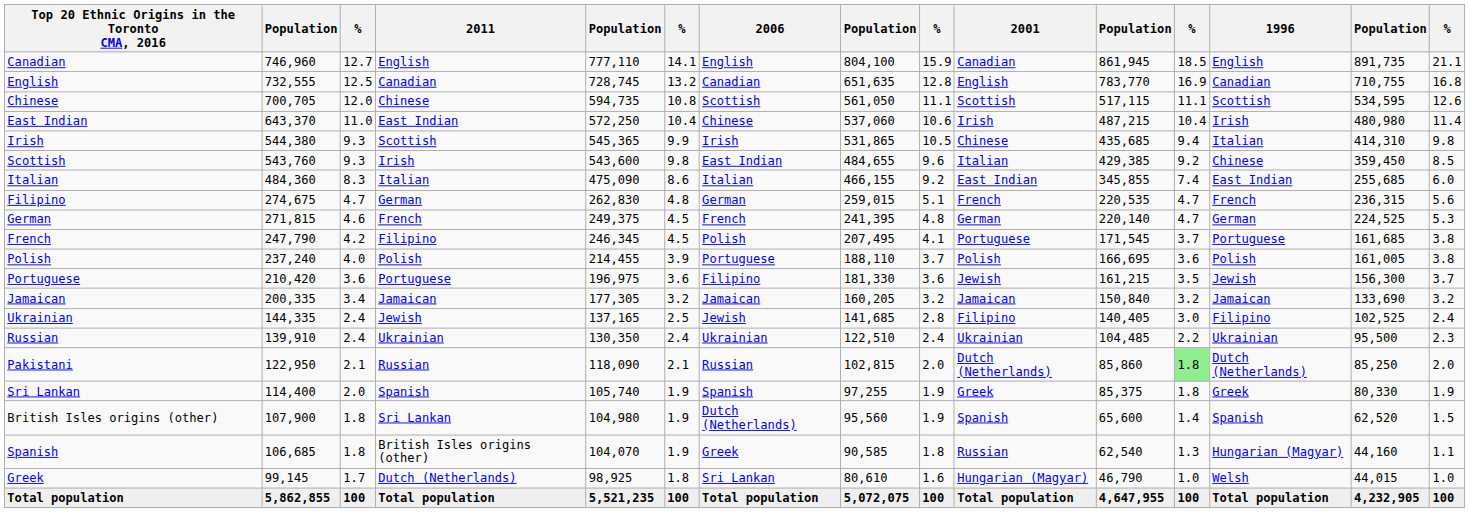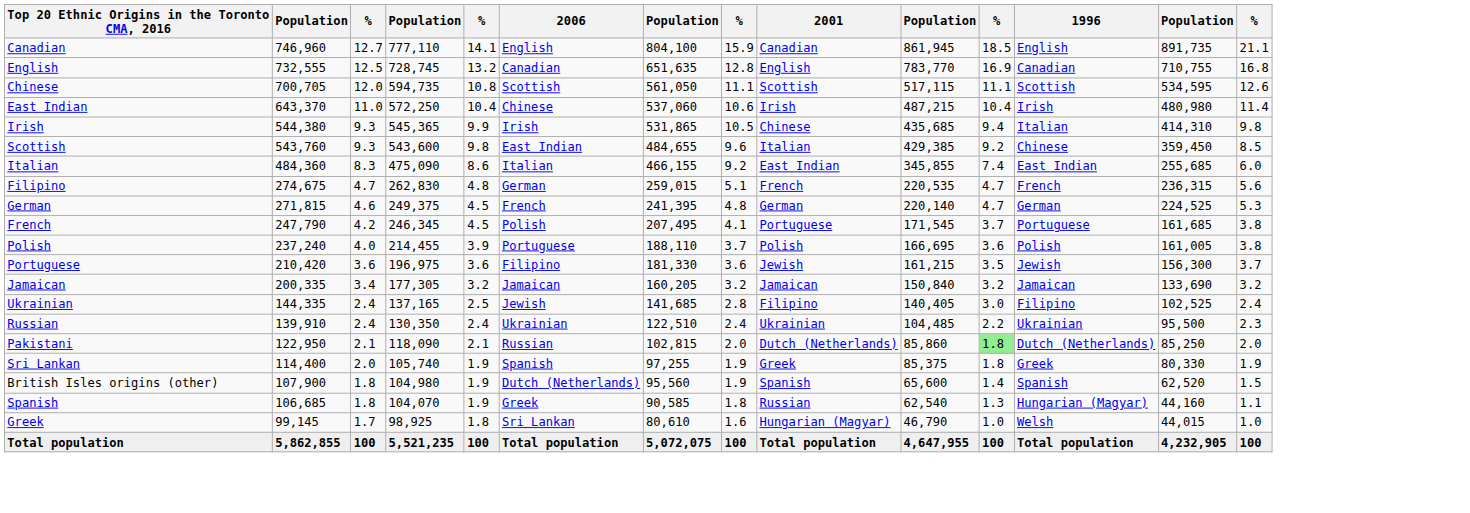 <table class="wikitable">
 <tr>
 <th>Top 20 Ethnic Origins in the Toronto<br><a href='#'>CMA</a>, 2016</th>
 <th>Population</th>
 <th>%</th>
-<th>2011</th>
 <th>Population</th>
 <th>%</th>
 <th>2006</th>
 <th>Population</th>
 <th>%</th>
 <th>2001</th>
 <th>Population</th>
 <th>%</th>
 <th>1996</th>
 <th>Population</th>
 <th>%</th>
 </tr>
 <tr>
 <td> <a href='#'>Canadian</a></td>
 <td>746,960</td>
 <td>12.7</td>
-<td><a href='#'>English</a></td>
 <td>777,110</td>
 <td>14.1</td>
 <td><a href='#'>English</a></td>
 <td>804,100</td>
 <td>15.9</td>
 <td><a href='#'>Canadian</a></td>
 <td>861,945</td>
 <td>18.5</td>
 <td><a href='#'>English</a></td>
 <td>891,735</td>
 <td>21.1</td>
 </tr>
 <tr>
 <td> <a href='#'>English</a></td>
 <td>732,555</td>
 <td>12.5</td>
-<td><a href='#'>Canadian</a></td>
 <td>728,745</td>
 <td>13.2</td>
 <td><a href='#'>Canadian</a></td>
 <td>651,635</td>
 <td>12.8</td>
 <td><a href='#'>English</a></td>
 <td>783,770</td>
 <td>16.9</td>
 <td><a href='#'>Canadian</a></td>
 <td>710,755</td>
 <td>16.8</td>
 </tr>
 <tr>
 <td> <a href='#'>Chinese</a></td>
 <td>700,705</td>
 <td>12.0</td>
-<td><a href='#'>Chinese</a></td>
 <td>594,735</td>
 <td>10.8</td>
 <td><a href='#'>Scottish</a></td>
 <td>561,050</td>
 <td>11.1</td>
 <td><a href='#'>Scottish</a></td>
 <td>517,115</td>
 <td>11.1</td>
 <td><a href='#'>Scottish</a></td>
 <td>534,595</td>
 <td>12.6</td>
 </tr>
 <tr>
 <td> <a href='#'>East Indian</a></td>
 <td>643,370</td>
 <td>11.0</td>
-<td><a href='#'>East Indian</a></td>
 <td>572,250</td>
 <td>10.4</td>
 <td><a href='#'>Chinese</a></td>
 <td>537,060</td>
 <td>10.6</td>
 <td><a href='#'>Irish</a></td>
 <td>487,215</td>
 <td>10.4</td>
 <td><a href='#'>Irish</a></td>
 <td>480,980</td>
 <td>11.4</td>
 </tr>
 <tr>
 <td> <a href='#'>Irish</a></td>
 <td>544,380</td>
 <td>9.3</td>
-<td><a href='#'>Scottish</a></td>
 <td>545,365</td>
 <td>9.9</td>
 <td><a href='#'>Irish</a></td>
 <td>531,865</td>
 <td>10.5</td>
 <td><a href='#'>Chinese</a></td>
 <td>435,685</td>
 <td>9.4</td>
 <td><a href='#'>Italian</a></td>
 <td>414,310</td>
 <td>9.8</td>
 </tr>
 <tr>
 <td> <a href='#'>Scottish</a></td>
 <td>543,760</td>
 <td>9.3</td>
-<td><a href='#'>Irish</a></td>
 <td>543,600</td>
 <td>9.8</td>
 <td><a href='#'>East Indian</a></td>
 <td>484,655</td>
 <td>9.6</td>
 <td><a href='#'>Italian</a></td>
 <td>429,385</td>
 <td>9.2</td>
 <td><a href='#'>Chinese</a></td>
 <td>359,450</td>
 <td>8.5</td>
 </tr>
 <tr>
 <td> <a href='#'>Italian</a></td>
 <td>484,360</td>
 <td>8.3</td>
-<td><a href='#'>Italian</a></td>
 <td>475,090</td>
 <td>8.6</td>
 <td><a href='#'>Italian</a></td>
 <td>466,155</td>
 <td>9.2</td>
 <td><a href='#'>East Indian</a></td>
 <td>345,855</td>
 <td>7.4</td>
 <td><a href='#'>East Indian</a></td>
 <td>255,685</td>
 <td>6.0</td>
 </tr>
 <tr>
 <td> <a href='#'>Filipino</a></td>
 <td>274,675</td>
 <td>4.7</td>
-<td><a href='#'>German</a></td>
 <td>262,830</td>
 <td>4.8</td>
 <td><a href='#'>German</a></td>
 <td>259,015</td>
 <td>5.1</td>
 <td><a href='#'>French</a></td>
 <td>220,535</td>
 <td>4.7</td>
 <td><a href='#'>French</a></td>
 <td>236,315</td>
 <td>5.6</td>
 </tr>
 <tr>
 <td> <a href='#'>German</a></td>
 <td>271,815</td>
 <td>4.6</td>
-<td><a href='#'>French</a></td>
 <td>249,375</td>
 <td>4.5</td>
 <td><a href='#'>French</a></td>
 <td>241,395</td>
 <td>4.8</td>
 <td><a href='#'>German</a></td>
 <td>220,140</td>
 <td>4.7</td>
 <td><a href='#'>German</a></td>
 <td>224,525</td>
 <td>5.3</td>
 </tr>
 <tr>
 <td> <a href='#'>French</a></td>
 <td>247,790</td>
 <td>4.2</td>
-<td><a href='#'>Filipino</a></td>
 <td>246,345</td>
 <td>4.5</td>
 <td><a href='#'>Polish</a></td>
 <td>207,495</td>
 <td>4.1</td>
 <td><a href='#'>Portuguese</a></td>
 <td>171,545</td>
 <td>3.7</td>
 <td><a href='#'>Portuguese</a></td>
 <td>161,685</td>
 <td>3.8</td>
 </tr>
 <tr>
 <td> <a href='#'>Polish</a></td>
 <td>237,240</td>
 <td>4.0</td>
-<td><a href='#'>Polish</a></td>
 <td>214,455</td>
 <td>3.9</td>
 <td><a href='#'>Portuguese</a></td>
 <td>188,110</td>
 <td>3.7</td>
 <td><a href='#'>Polish</a></td>
 <td>166,695</td>
 <td>3.6</td>
 <td><a href='#'>Polish</a></td>
 <td>161,005</td>
 <td>3.8</td>
 </tr>
 <tr>
 <td> <a href='#'>Portuguese</a></td>
 <td>210,420</td>
 <td>3.6</td>
-<td><a href='#'>Portuguese</a></td>
 <td>196,975</td>
 <td>3.6</td>
 <td><a href='#'>Filipino</a></td>
 <td>181,330</td>
 <td>3.6</td>
 <td><a href='#'>Jewish</a></td>
 <td>161,215</td>
 <td>3.5</td>
 <td><a href='#'>Jewish</a></td>
 <td>156,300</td>
 <td>3.7</td>
 </tr>
 <tr>
 <td> <a href='#'>Jamaican</a></td>
 <td>200,335</td>
 <td>3.4</td>
-<td><a href='#'>Jamaican</a></td>
 <td>177,305</td>
 <td>3.2</td>
 <td><a href='#'>Jamaican</a></td>
 <td>160,205</td>
 <td>3.2</td>
 <td><a href='#'>Jamaican</a></td>
 <td>150,840</td>
 <td>3.2</td>
 <td><a href='#'>Jamaican</a></td>
 <td>133,690</td>
 <td>3.2</td>
 </tr>
 <tr>
 <td> <a href='#'>Ukrainian</a></td>
 <td>144,335</td>
 <td>2.4</td>
-<td><a href='#'>Jewish</a></td>
 <td>137,165</td>
 <td>2.5</td>
 <td><a href='#'>Jewish</a></td>
 <td>141,685</td>
 <td>2.8</td>
 <td><a href='#'>Filipino</a></td>
 <td>140,405</td>
 <td>3.0</td>
 <td><a href='#'>Filipino</a></td>
 <td>102,525</td>
 <td>2.4</td>
 </tr>
 <tr>
 <td> <a href='#'>Russian</a></td>
 <td>139,910</td>
 <td>2.4</td>
-<td><a href='#'>Ukrainian</a></td>
 <td>130,350</td>
 <td>2.4</td>
 <td><a href='#'>Ukrainian</a></td>
 <td>122,510</td>
 <td>2.4</td>
 <td><a href='#'>Ukrainian</a></td>
 <td>104,485</td>
 <td>2.2</td>
 <td><a href='#'>Ukrainian</a></td>
 <td>95,500</td>
 <td>2.3</td>
 </tr>
 <tr>
 <td> <a href='#'>Pakistani</a></td>
 <td>122,950</td>
 <td>2.1</td>
-<td><a href='#'>Russian</a></td>
 <td>118,090</td>
 <td>2.1</td>
 <td><a href='#'>Russian</a></td>
 <td>102,815</td>
 <td>2.0</td>
 <td><a href='#'>Dutch (Netherlands)</a></td>
 <td>85,860</td>
 <td style="background: lightgreen;">1.8</td>
 <td><a href='#'>Dutch (Netherlands)</a></td>
 <td>85,250</td>
 <td>2.0</td>
 </tr>
 <tr>
 <td> <a href='#'>Sri Lankan</a></td>
 <td>114,400</td>
 <td>2.0</td>
-<td><a href='#'>Spanish</a></td>
 <td>105,740</td>
 <td>1.9</td>
 <td><a href='#'>Spanish</a></td>
 <td>97,255</td>
 <td>1.9</td>
 <td><a href='#'>Greek</a></td>
 <td>85,375</td>
 <td>1.8</td>
 <td><a href='#'>Greek</a></td>
 <td>80,330</td>
 <td>1.9</td>
 </tr>
 <tr>
 <td> British Isles origins (other)</td>
 <td>107,900</td>
 <td>1.8</td>
-<td><a href='#'>Sri Lankan</a></td>
 <td>104,980</td>
 <td>1.9</td>
 <td><a href='#'>Dutch (Netherlands)</a></td>
 <td>95,560</td>
 <td>1.9</td>
 <td><a href='#'>Spanish</a></td>
 <td>65,600</td>
 <td>1.4</td>
 <td><a href='#'>Spanish</a></td>
 <td>62,520</td>
 <td>1.5</td>
 </tr>
 <tr>
 <td> <a href='#'>Spanish</a></td>
 <td>106,685</td>
 <td>1.8</td>
-<td>British Isles origins (other)</td>
 <td>104,070</td>
 <td>1.9</td>
 <td><a href='#'>Greek</a></td>
 <td>90,585</td>
 <td>1.8</td>
 <td><a href='#'>Russian</a></td>
 <td>62,540</td>
 <td>1.3</td>
 <td><a href='#'>Hungarian (Magyar)</a></td>
 <td>44,160</td>
 <td>1.1</td>
 </tr>
 <tr>
 <td> <a href='#'>Greek</a></td>
 <td>99,145</td>
 <td>1.7</td>
-<td><a href='#'>Dutch (Netherlands)</a></td>
 <td>98,925</td>
 <td>1.8</td>
 <td><a href='#'>Sri Lankan</a></td>
 <td>80,610</td>
 <td>1.6</td>
 <td><a href='#'>Hungarian (Magyar)</a></td>
 <td>46,790</td>
 <td>1.0</td>
 <td><a href='#'>Welsh</a></td>
 <td>44,015</td>
 <td>1.0</td>
 </tr>
 <tr style="background:#efefef; font-weight:bold">
 <td>Total population</td>
 <td>5,862,855</td>
 <td>100</td>
-<td>Total population</td>
 <td>5,521,235</td>
 <td>100</td>
 <td>Total population</td>
 <td>5,072,075</td>
 <td>100</td>
 <td>Total population</td>
 <td>4,647,955</td>
 <td>100</td>
 <td>Total population</td>
 <td>4,232,905</td>
 <td>100</td>
 </tr>
 </table>
